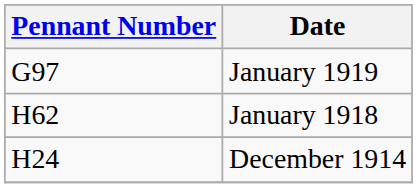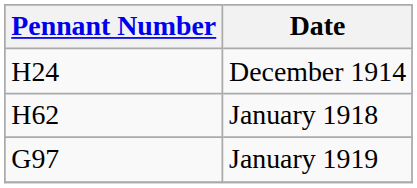 <table class="wikitable" style="text-align:left">
 <tr>
 <th><a href='#'>Pennant Number</a></th>
 <th>Date</th>
 </tr>
 <tr>
-<td>G97</td>
-<td>January 1919</td>
+<td>H24</td>
+<td>December 1914</td>
 </tr>
 <tr>
 <td>H62</td>
 <td>January 1918</td>
 </tr>
 <tr>
-<td>H24</td>
-<td>December 1914</td>
+<td>G97</td>
+<td>January 1919</td>
 </tr>
 <tr>
 </tr>
 </table>
